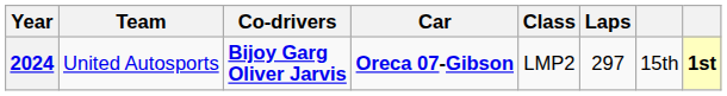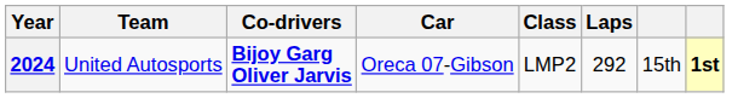 <table class="wikitable" style="text-align:center; font-size:90%">
 <tr>
 <th>Year</th>
 <th>Team</th>
 <th>Co-drivers</th>
 <th>Car</th>
 <th>Class</th>
 <th>Laps</th>
 <th></th>
 <th></th>
 </tr>
 <tr>
 <th><a href='#'>2024</a></th>
 <td align="left"nowrap> <a href='#'>United Autosports</a></td>
 <td align="left"nowrap><strong> <a href='#'>Bijoy Garg</a><br> <a href='#'>Oliver Jarvis</a></strong></td>
-<td align="left"nowrap><strong><a href='#'>Oreca 07</a>-<a href='#'>Gibson</a></strong></td>
+<td align="left"nowrap><a href='#'>Oreca 07</a>-<a href='#'>Gibson</a></td>
 <td>LMP2</td>
-<td>297</td>
+<td>292</td>
 <td>15th</td>
 <td style="background:#FFFFBF;"><strong>1st</strong></td>
 </tr>
 </table>
